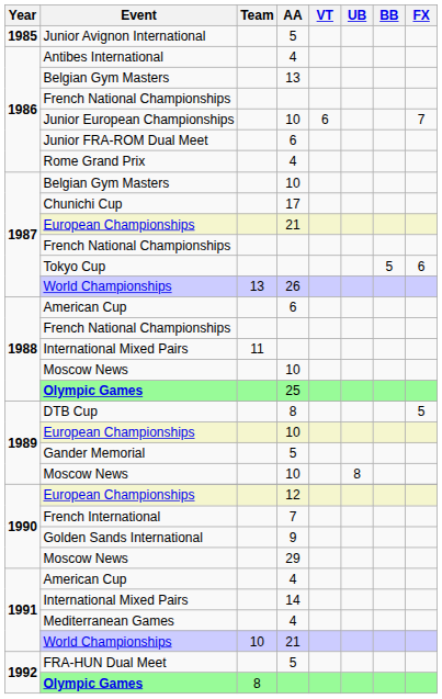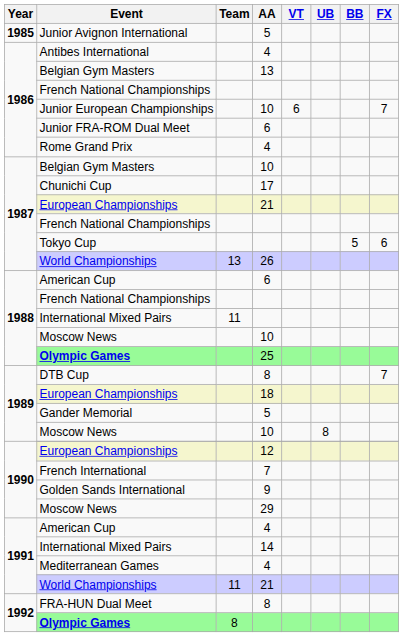 <table class="wikitable" style="text-align:center; font-size:95%;">
 <tr>
 <th align=center>Year</th>
 <th align=center>Event</th>
 <th style="width:30px;">Team</th>
 <th style="width:30px;">AA</th>
 <th style="width:30px;"><a href='#'>VT</a></th>
 <th style="width:30px;"><a href='#'>UB</a></th>
 <th style="width:30px;"><a href='#'>BB</a></th>
 <th style="width:30px;"><a href='#'>FX</a></th>
 </tr>
 <tr>
 <td rowspan="1"><strong>1985</strong></td>
 <td align=left>Junior Avignon International</td>
 <td></td>
 <td>5</td>
 <td></td>
 <td></td>
 <td></td>
 <td></td>
 </tr>
 <tr>
 <td rowspan="6"><strong>1986</strong></td>
 <td align=left>Antibes International</td>
 <td></td>
 <td>4</td>
 <td></td>
 <td></td>
 <td></td>
 <td></td>
 </tr>
 <tr>
 <td align=left>Belgian Gym Masters</td>
 <td></td>
 <td>13</td>
 <td></td>
 <td></td>
 <td></td>
 <td></td>
 </tr>
 <tr>
 <td align=left>French National Championships</td>
 <td></td>
 <td></td>
 <td></td>
 <td></td>
 <td></td>
 <td></td>
 </tr>
 <tr>
 <td align=left>Junior European Championships</td>
 <td></td>
 <td>10</td>
 <td>6</td>
 <td></td>
 <td></td>
 <td>7</td>
 </tr>
 <tr>
 <td align=left>Junior FRA-ROM Dual Meet</td>
 <td></td>
 <td>6</td>
 <td></td>
 <td></td>
 <td></td>
 <td></td>
 </tr>
 <tr>
 <td align=left>Rome Grand Prix</td>
 <td></td>
 <td>4</td>
 <td></td>
 <td></td>
 <td></td>
 <td></td>
 </tr>
 <tr>
 <td rowspan="6"><strong>1987</strong></td>
 <td align=left>Belgian Gym Masters</td>
 <td></td>
 <td>10</td>
 <td></td>
 <td></td>
 <td></td>
 <td></td>
 </tr>
 <tr>
 <td align=left>Chunichi Cup</td>
 <td></td>
 <td>17</td>
 <td></td>
 <td></td>
 <td></td>
 <td></td>
 </tr>
 <tr bgcolor=#F5F6CE>
 <td align=left><a href='#'>European Championships</a></td>
 <td></td>
 <td>21</td>
 <td></td>
 <td></td>
 <td></td>
 <td></td>
 </tr>
 <tr>
 <td align=left>French National Championships</td>
 <td></td>
 <td></td>
 <td></td>
 <td></td>
 <td></td>
 <td></td>
 </tr>
 <tr>
 <td align=left>Tokyo Cup</td>
 <td></td>
 <td></td>
 <td></td>
 <td></td>
 <td>5</td>
 <td>6</td>
 </tr>
 <tr bgcolor=#CCCCFF>
 <td align=left><a href='#'>World Championships</a></td>
 <td>13</td>
 <td>26</td>
 <td></td>
 <td></td>
 <td></td>
 <td></td>
 </tr>
 <tr>
 <td rowspan="5"><strong>1988</strong></td>
 <td align=left>American Cup</td>
 <td></td>
 <td>6</td>
 <td></td>
 <td></td>
 <td></td>
 <td></td>
 </tr>
 <tr>
 <td align=left>French National Championships</td>
 <td></td>
 <td></td>
 <td></td>
 <td></td>
 <td></td>
 <td></td>
 </tr>
 <tr>
 <td align=left>International Mixed Pairs</td>
 <td>11</td>
 <td></td>
 <td></td>
 <td></td>
 <td></td>
 <td></td>
 </tr>
 <tr>
 <td align=left>Moscow News</td>
 <td></td>
 <td>10</td>
 <td></td>
 <td></td>
 <td></td>
 <td></td>
 </tr>
 <tr bgcolor=98FB98>
 <td align=left><strong><a href='#'>Olympic Games</a></strong></td>
 <td></td>
 <td>25</td>
 <td></td>
 <td></td>
 <td></td>
 <td></td>
 </tr>
 <tr>
 <td rowspan="4"><strong>1989</strong></td>
 <td align=left>DTB Cup</td>
 <td></td>
 <td>8</td>
 <td></td>
 <td></td>
 <td></td>
-<td>5</td>
+<td>7</td>
 </tr>
 <tr bgcolor=#F5F6CE>
 <td align=left><a href='#'>European Championships</a></td>
 <td></td>
-<td>10</td>
+<td>18</td>
 <td></td>
 <td></td>
 <td></td>
 <td></td>
 </tr>
 <tr>
 <td align=left>Gander Memorial</td>
 <td></td>
 <td>5</td>
 <td></td>
 <td></td>
 <td></td>
 <td></td>
 </tr>
 <tr>
 <td align=left>Moscow News</td>
 <td></td>
 <td>10</td>
 <td></td>
 <td>8</td>
 <td></td>
 <td></td>
 </tr>
 <tr>
 <td rowspan="5"><strong>1990</strong></td>
 </tr>
 <tr bgcolor=#F5F6CE>
 <td align=left><a href='#'>European Championships</a></td>
 <td></td>
 <td>12</td>
 <td></td>
 <td></td>
 <td></td>
 <td></td>
 </tr>
 <tr>
 <td align=left>French International</td>
 <td></td>
 <td>7</td>
 <td></td>
 <td></td>
 <td></td>
 <td></td>
 </tr>
 <tr>
 <td align=left>Golden Sands International</td>
 <td></td>
 <td>9</td>
 <td></td>
 <td></td>
 <td></td>
 <td></td>
 </tr>
 <tr>
 <td align=left>Moscow News</td>
 <td></td>
 <td>29</td>
 <td></td>
 <td></td>
 <td></td>
 <td></td>
 </tr>
 <tr>
 <td rowspan="4"><strong>1991</strong></td>
 <td align=left>American Cup</td>
 <td></td>
 <td>4</td>
 <td></td>
 <td></td>
 <td></td>
 <td></td>
 </tr>
 <tr>
 <td align=left>International Mixed Pairs</td>
 <td></td>
 <td>14</td>
 <td></td>
 <td></td>
 <td></td>
 <td></td>
 </tr>
 <tr>
 <td align=left>Mediterranean Games</td>
 <td></td>
 <td>4</td>
 <td></td>
 <td></td>
 <td></td>
 <td></td>
 </tr>
 <tr bgcolor=#CCCCFF>
 <td align=left><a href='#'>World Championships</a></td>
-<td>10</td>
+<td>11</td>
 <td>21</td>
 <td></td>
 <td></td>
 <td></td>
 <td></td>
 </tr>
 <tr>
 <td rowspan="2"><strong>1992</strong></td>
 <td align=left>FRA-HUN Dual Meet</td>
 <td></td>
-<td>5</td>
+<td>8</td>
 <td></td>
 <td></td>
 <td></td>
 <td></td>
 </tr>
 <tr bgcolor=98FB98>
 <td align=left><strong><a href='#'>Olympic Games</a></strong></td>
 <td>8</td>
 <td></td>
 <td></td>
 <td></td>
 <td></td>
 <td></td>
 </tr>
 </table>
